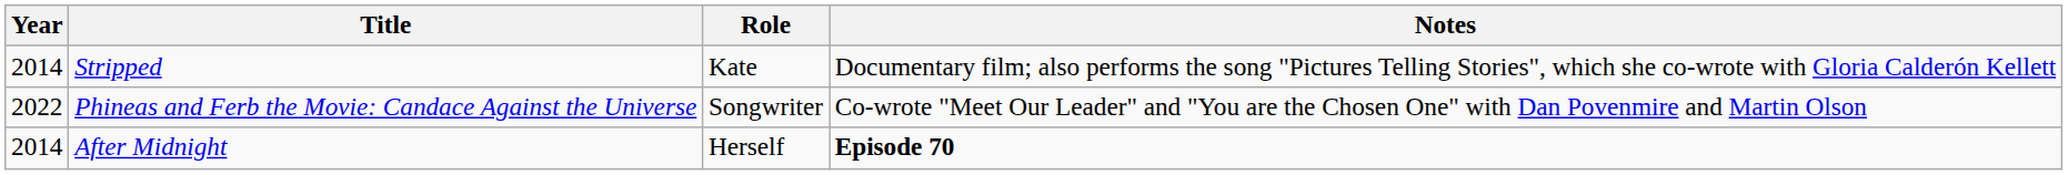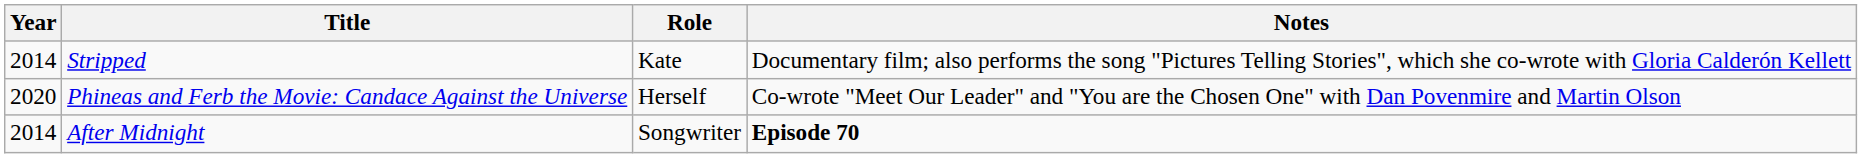 <table class="wikitable sortable">
 <tr>
 <th>Year</th>
 <th>Title</th>
 <th>Role</th>
 <th class="unsortable">Notes</th>
 </tr>
 <tr>
 <td>2014</td>
 <td><em><a href='#'>Stripped</a></em></td>
 <td>Kate</td>
 <td>Documentary film; also performs the song "Pictures Telling Stories", which she co-wrote with <a href='#'>Gloria Calderón Kellett</a></td>
 </tr>
 <tr>
-<td>2022</td>
+<td>2020</td>
 <td><em><a href='#'>Phineas and Ferb the Movie: Candace Against the Universe</a></em></td>
-<td>Songwriter</td>
+<td>Herself</td>
 <td>Co-wrote "Meet Our Leader" and "You are the Chosen One" with <a href='#'>Dan Povenmire</a> and <a href='#'>Martin Olson</a></td>
 </tr>
 <tr>
 <td>2014</td>
 <td><em><a href='#'>After Midnight</a></em></td>
-<td>Herself</td>
+<td>Songwriter</td>
 <td><strong>Episode 70</strong></td>
 </tr>
 </table>
